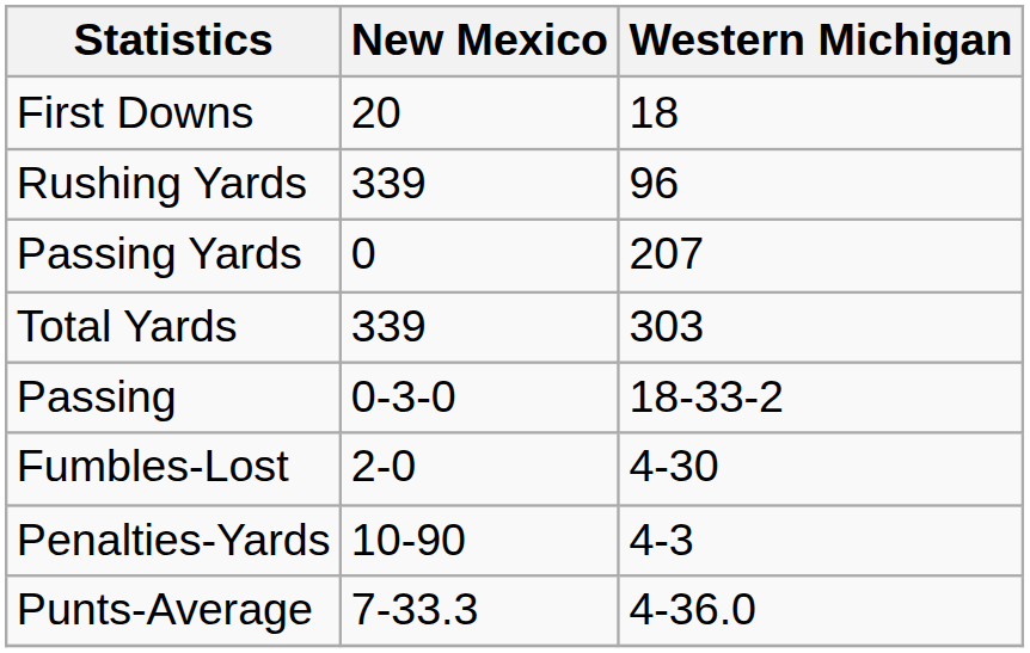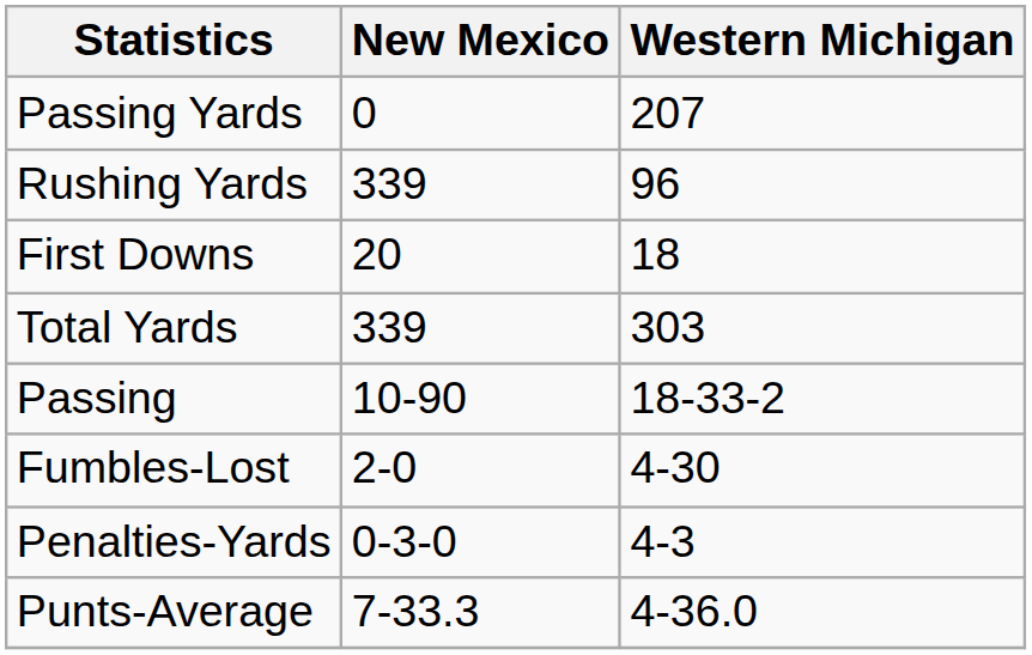 <table class="wikitable">
 <tr>
 <th>Statistics</th>
 <th>New Mexico</th>
 <th>Western Michigan</th>
 </tr>
 <tr>
-<td>First Downs</td>
-<td>20</td>
-<td>18</td>
+<td>Passing Yards</td>
+<td>0</td>
+<td>207</td>
 </tr>
 <tr>
 <td>Rushing Yards</td>
 <td>339</td>
 <td>96</td>
 </tr>
 <tr>
-<td>Passing Yards</td>
-<td>0</td>
-<td>207</td>
+<td>First Downs</td>
+<td>20</td>
+<td>18</td>
 </tr>
 <tr>
 <td>Total Yards</td>
 <td>339</td>
 <td>303</td>
 </tr>
 <tr>
 <td>Passing</td>
-<td>0-3-0</td>
+<td>10-90</td>
 <td>18-33-2</td>
 </tr>
 <tr>
 <td>Fumbles-Lost</td>
 <td>2-0</td>
 <td>4-30</td>
 </tr>
 <tr>
 <td>Penalties-Yards</td>
-<td>10-90</td>
+<td>0-3-0</td>
 <td>4-3</td>
 </tr>
 <tr>
 <td>Punts-Average</td>
 <td>7-33.3</td>
 <td>4-36.0</td>
 </tr>
 <tr>
 </tr>
 </table>
